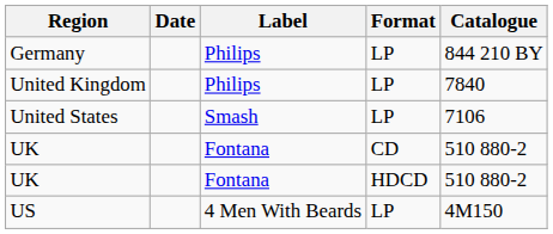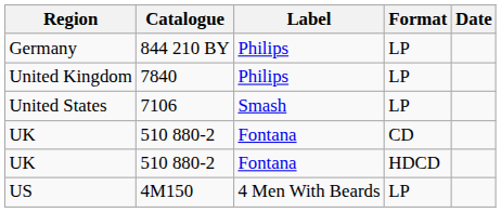 <table class="wikitable">
 <tr>
 <th>Region</th>
-<th>Date</th>
+<th>Catalogue</th>
 <th>Label</th>
 <th>Format</th>
-<th>Catalogue</th>
+<th>Date</th>
 </tr>
 <tr>
 <td>Germany</td>
-<td></td>
+<td>844 210 BY</td>
 <td><a href='#'>Philips</a></td>
 <td>LP</td>
-<td>844 210 BY</td>
+<td></td>
 </tr>
 <tr>
 <td>United Kingdom</td>
-<td></td>
+<td>7840</td>
 <td><a href='#'>Philips</a></td>
 <td>LP</td>
-<td>7840</td>
+<td></td>
 </tr>
 <tr>
 <td>United States</td>
-<td></td>
+<td>7106</td>
 <td><a href='#'>Smash</a></td>
 <td>LP</td>
-<td>7106</td>
+<td></td>
 </tr>
 <tr>
 <td>UK</td>
-<td></td>
+<td>510 880-2</td>
 <td><a href='#'>Fontana</a></td>
 <td>CD</td>
-<td>510 880-2</td>
+<td></td>
 </tr>
 <tr>
 <td>UK</td>
-<td></td>
+<td>510 880-2</td>
 <td><a href='#'>Fontana</a></td>
 <td>HDCD</td>
-<td>510 880-2</td>
+<td></td>
 </tr>
 <tr>
 <td>US</td>
-<td></td>
+<td>4M150</td>
 <td>4 Men With Beards</td>
 <td>LP</td>
-<td>4M150</td>
+<td></td>
 </tr>
 </table>
